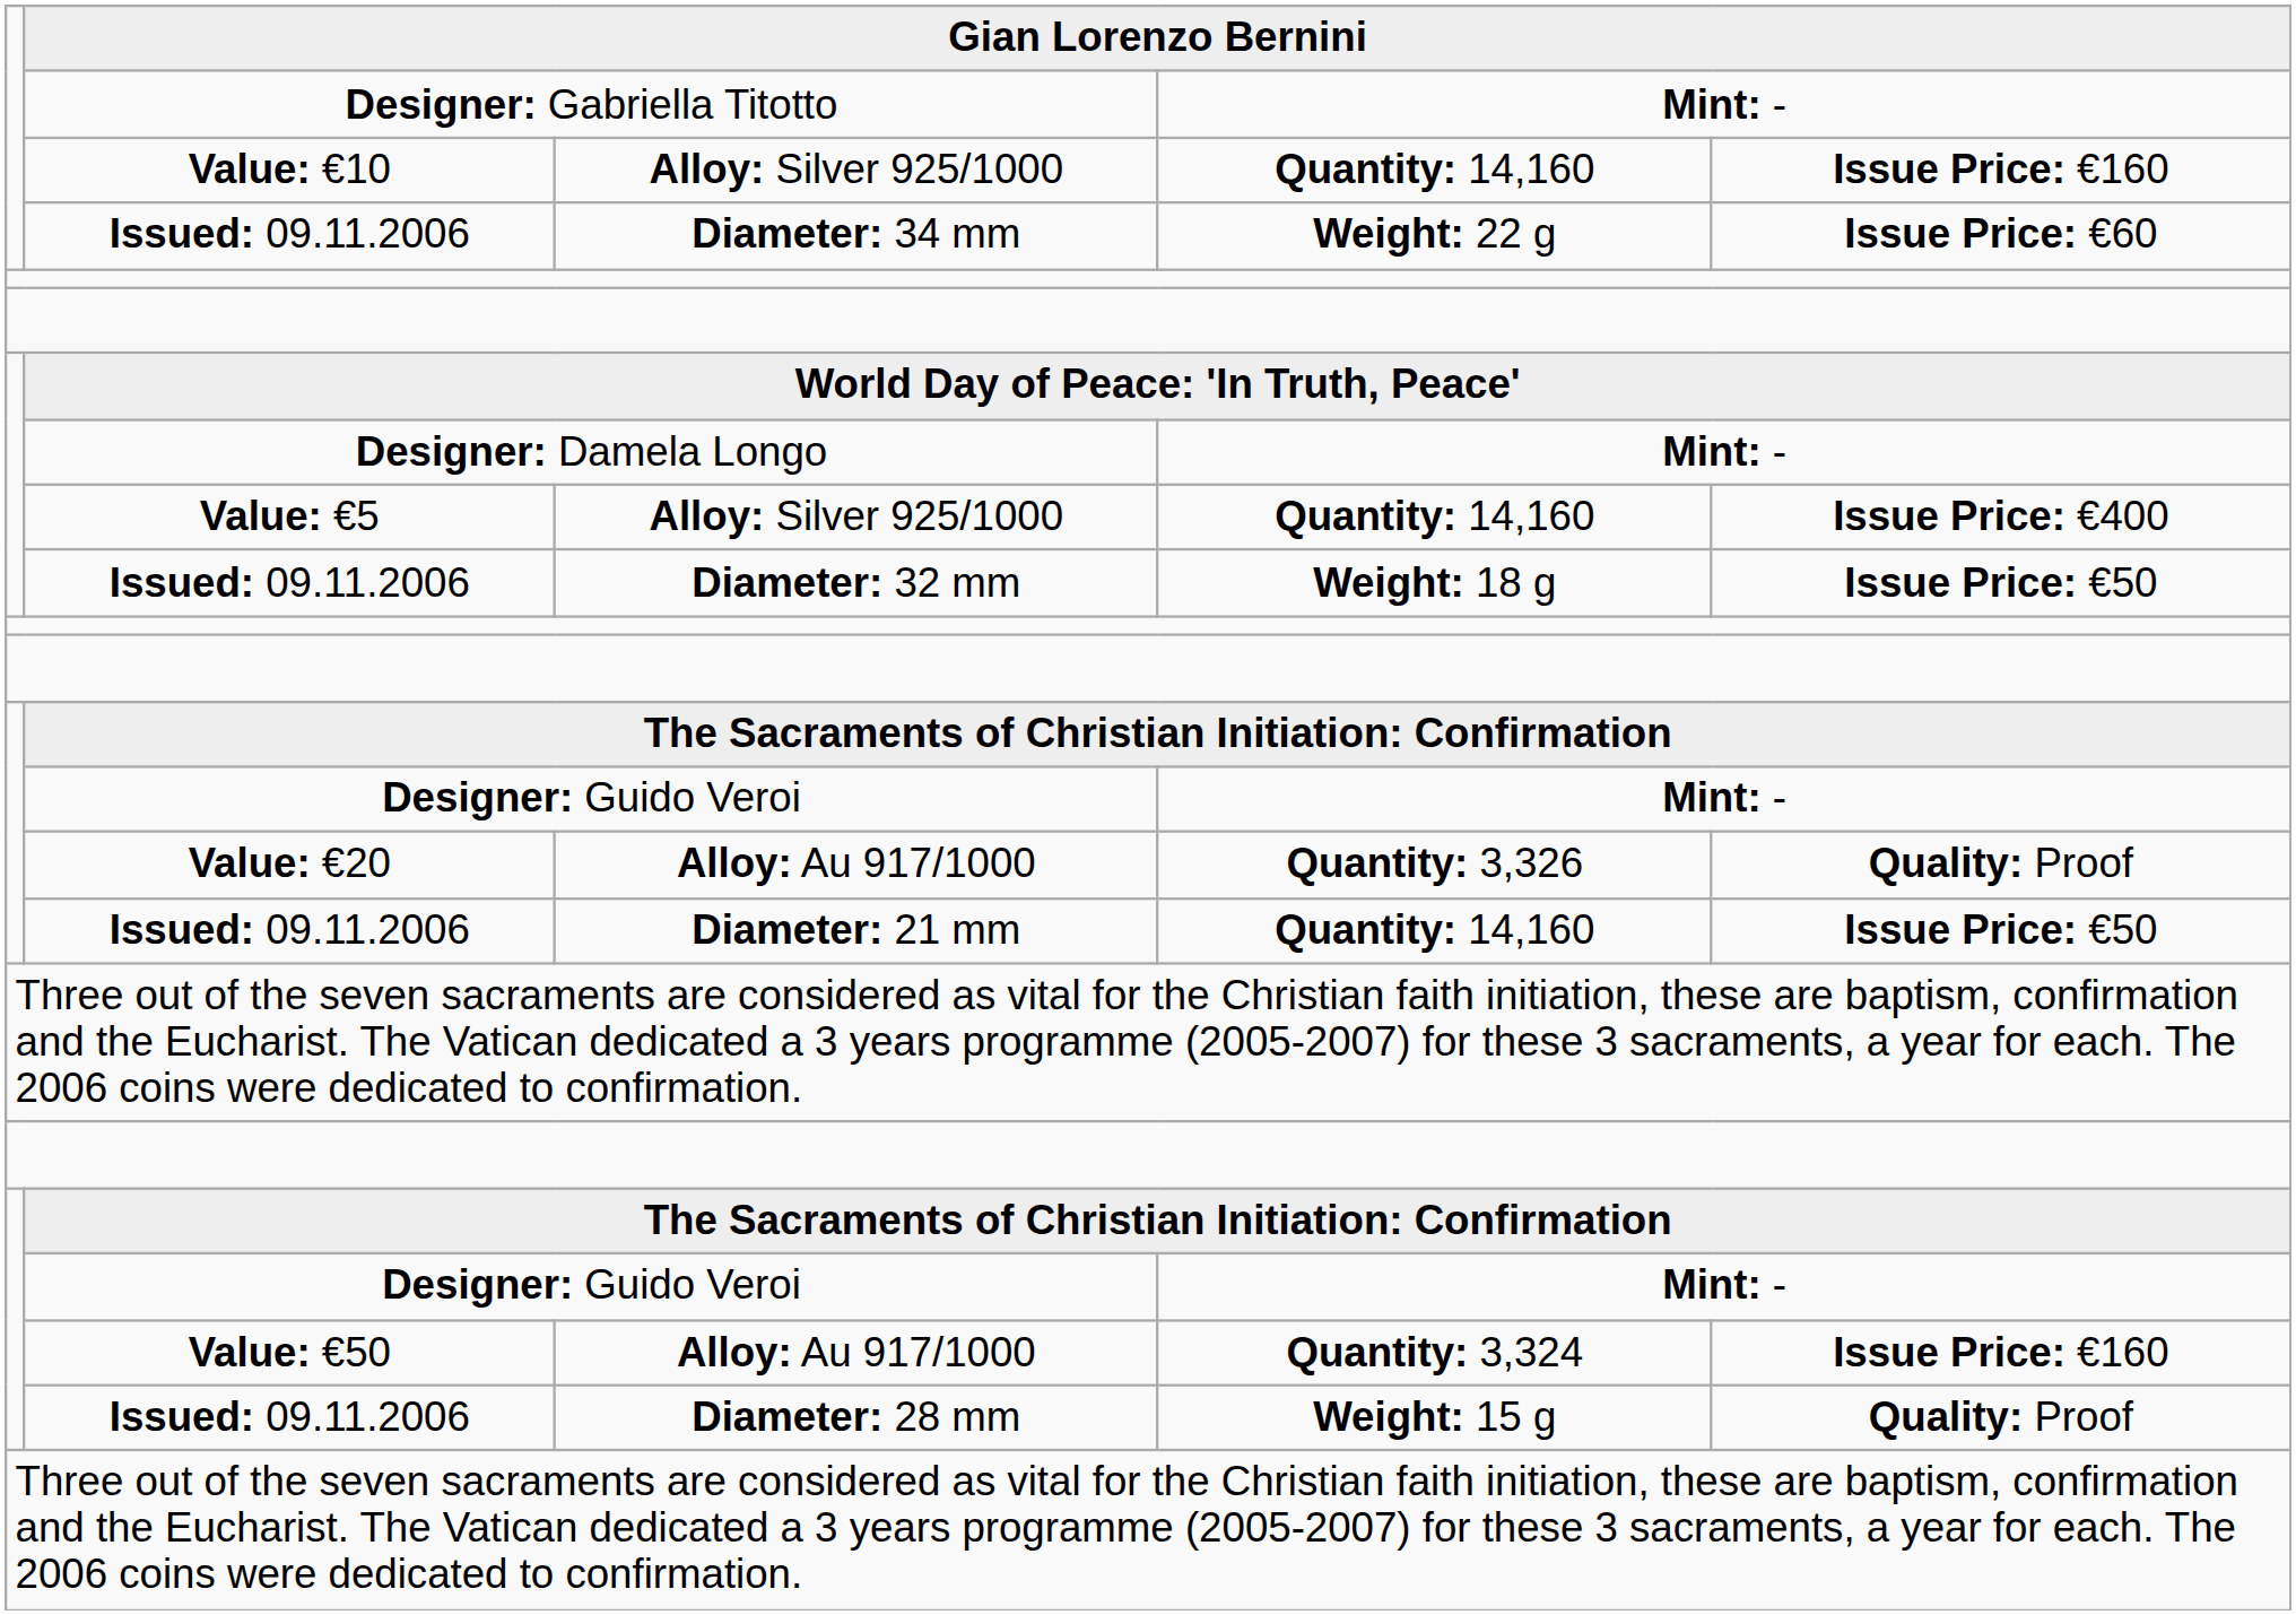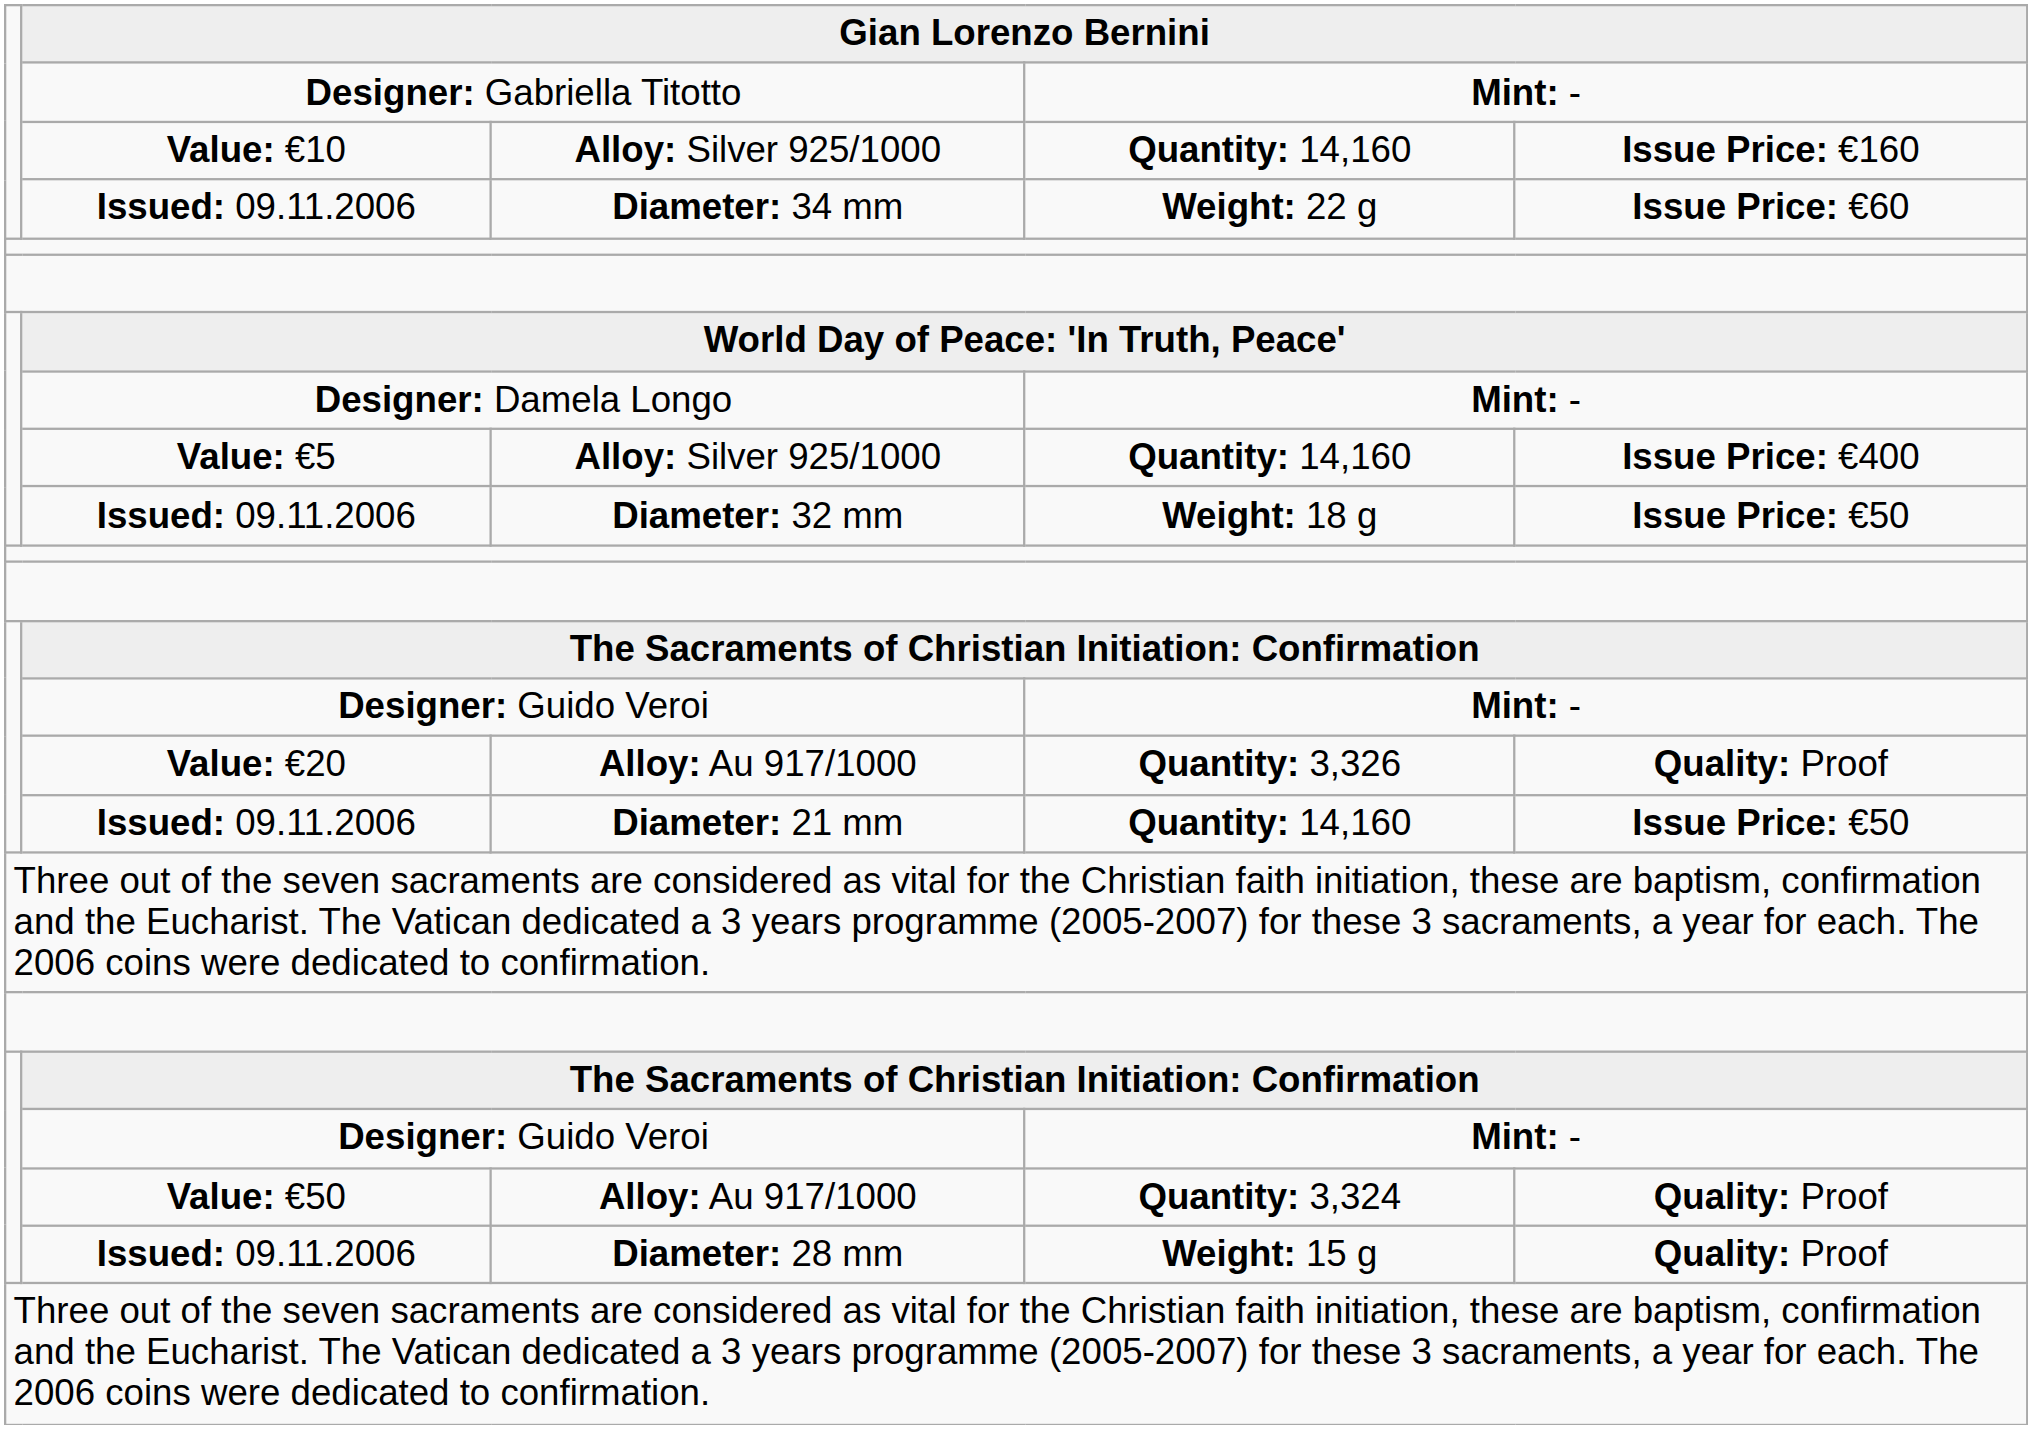 <table class="wikitable" width=100%>
 <tr>
 <td rowspan=4 width="330px" nowrap align=center></td>
 <th colspan="4" align=center style="background:#eeeeee;">Gian Lorenzo Bernini</th>
 </tr>
 <tr>
 <td colspan="2" width="50%" align=center><strong>Designer:</strong> Gabriella Titotto</td>
 <td colspan="2" width="50%" align=center><strong>Mint:</strong> -</td>
 </tr>
 <tr>
 <td align=center><strong>Value:</strong> €10</td>
 <td align=center><strong>Alloy:</strong> Silver 925/1000</td>
 <td align=center><strong>Quantity:</strong> 14,160</td>
 <td align=center><strong>Issue Price:</strong> €160</td>
 </tr>
 <tr>
 <td align=center><strong>Issued:</strong> 09.11.2006</td>
 <td align=center><strong>Diameter:</strong> 34 mm</td>
 <td align=center><strong>Weight:</strong> 22 g</td>
 <td align=center><strong>Issue Price:</strong> €60</td>
 </tr>
 <tr>
 <td colspan="5" align=left></td>
 </tr>
 <tr>
 <td colspan="5" align=left> </td>
 </tr>
 <tr>
 <td rowspan=4 width="330px" nowrap align=center></td>
 <th colspan="4" align=center style="background:#eeeeee;">World Day of Peace: 'In Truth, Peace'</th>
 </tr>
 <tr>
 <td colspan="2" width="50%" align=center><strong>Designer:</strong> Damela Longo</td>
 <td colspan="2" width="50%" align=center><strong>Mint:</strong> -</td>
 </tr>
 <tr>
 <td align=center><strong>Value:</strong> €5</td>
 <td align=center><strong>Alloy:</strong> Silver 925/1000</td>
 <td align=center><strong>Quantity:</strong> 14,160</td>
 <td align=center><strong>Issue Price:</strong> €400</td>
 </tr>
 <tr>
 <td align=center><strong>Issued:</strong> 09.11.2006</td>
 <td align=center><strong>Diameter:</strong> 32 mm</td>
 <td align=center><strong>Weight:</strong> 18 g</td>
 <td align=center><strong>Issue Price:</strong> €50</td>
 </tr>
 <tr>
 <td colspan="5" align=left></td>
 </tr>
 <tr>
 <td colspan="5" align=left> </td>
 </tr>
 <tr>
 <td rowspan=4 width="330px" nowrap align=center></td>
 <th colspan="4" align=center style="background:#eeeeee;">The Sacraments of Christian Initiation: Confirmation</th>
 </tr>
 <tr>
 <td colspan="2" width="50%" align=center><strong>Designer:</strong> Guido Veroi</td>
 <td colspan="2" width="50%" align=center><strong>Mint:</strong> -</td>
 </tr>
 <tr>
 <td align=center><strong>Value:</strong> €20</td>
 <td align=center><strong>Alloy:</strong> Au 917/1000</td>
 <td align=center><strong>Quantity:</strong> 3,326</td>
 <td align=center><strong>Quality:</strong> Proof</td>
 </tr>
 <tr>
 <td align=center><strong>Issued:</strong> 09.11.2006</td>
 <td align=center><strong>Diameter:</strong> 21 mm</td>
 <td align=center><strong>Quantity:</strong> 14,160</td>
 <td align=center><strong>Issue Price:</strong> €50</td>
 </tr>
 <tr>
 <td colspan="5" align=left>Three out of the seven sacraments are considered as vital for the Christian faith initiation, these are baptism, confirmation and the Eucharist. The Vatican dedicated a 3 years programme (2005-2007) for these 3 sacraments, a year for each. The 2006 coins were dedicated to confirmation.</td>
 </tr>
 <tr>
 <td colspan="5" align=left> </td>
 </tr>
 <tr>
 <td rowspan=4 width="330px" nowrap align=center></td>
 <th colspan="4" align=center style="background:#eeeeee;">The Sacraments of Christian Initiation: Confirmation</th>
 </tr>
 <tr>
 <td colspan="2" width="50%" align=center><strong>Designer:</strong> Guido Veroi</td>
 <td colspan="2" width="50%" align=center><strong>Mint:</strong> -</td>
 </tr>
 <tr>
 <td align=center><strong>Value:</strong> €50</td>
 <td align=center><strong>Alloy:</strong> Au 917/1000</td>
 <td align=center><strong>Quantity:</strong> 3,324</td>
-<td align=center><strong>Issue Price:</strong> €160</td>
+<td align=center><strong>Quality:</strong> Proof</td>
 </tr>
 <tr>
 <td align=center><strong>Issued:</strong> 09.11.2006</td>
 <td align=center><strong>Diameter:</strong> 28 mm</td>
 <td align=center><strong>Weight:</strong> 15 g</td>
 <td align=center><strong>Quality:</strong> Proof</td>
 </tr>
 <tr>
 <td colspan="5" align=left>Three out of the seven sacraments are considered as vital for the Christian faith initiation, these are baptism, confirmation and the Eucharist. The Vatican dedicated a 3 years programme (2005-2007) for these 3 sacraments, a year for each. The 2006 coins were dedicated to confirmation.</td>
 </tr>
 </table>
